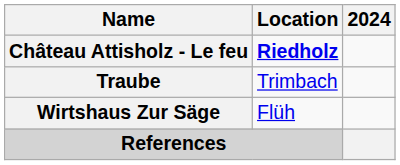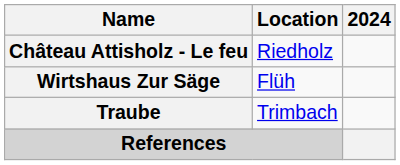 <table class="wikitable sortable plainrowheaders" style="text-align:left;">
 <tr>
 <th scope="col">Name</th>
 <th>Location</th>
 <th scope="col">2024</th>
 </tr>
 <tr>
 <th scope="row">Château Attisholz - Le feu</th>
-<td Vals><strong><a href='#'>Riedholz</a></strong></td>
+<td Vals><a href='#'>Riedholz</a></td>
+<td></td>
+</tr>
+<tr>
+<th scope="row">Wirtshaus Zur Säge</th>
+<td Saint Moritz><a href='#'>Flüh</a></td>
 <td></td>
 </tr>
 <tr>
 <th scope="row">Traube</th>
 <td Madulain><a href='#'>Trimbach</a></td>
 <td></td>
 </tr>
 <tr>
-<th scope="row">Wirtshaus Zur Säge</th>
-<td Saint Moritz><a href='#'>Flüh</a></td>
-<td></td>
-</tr>
-<tr>
 <th colspan="2" style="text-align: center;background: lightgray;">References</th>
 <th></th>
 </tr>
 </table>
